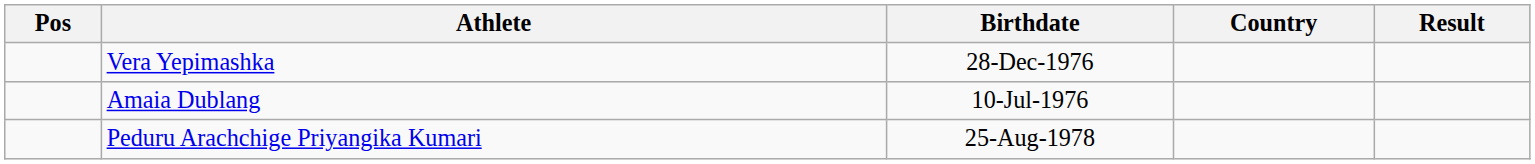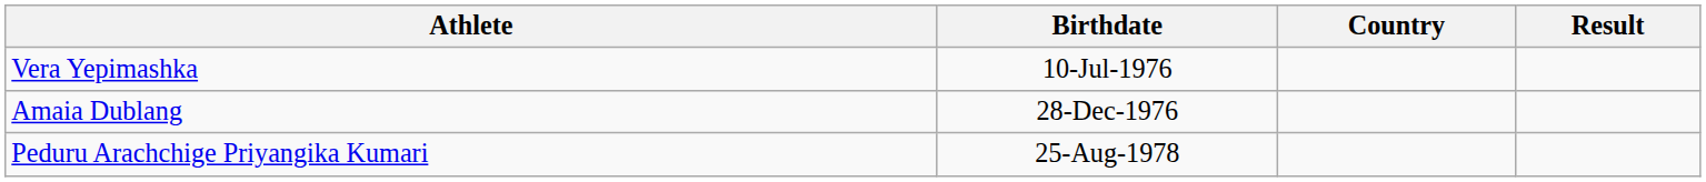 <table class="wikitable"  style="text-align:center; width:80%;">
 <tr>
-<th>Pos</th>
 <th>Athlete</th>
 <th>Birthdate</th>
 <th>Country</th>
 <th>Result</th>
 </tr>
 <tr>
-<td align=center></td>
 <td align=left><a href='#'>Vera Yepimashka</a></td>
+<td>10-Jul-1976</td>
+<td align=left></td>
+<td></td>
+</tr>
+<tr>
+<td align=left><a href='#'>Amaia Dublang</a></td>
 <td>28-Dec-1976</td>
 <td align=left></td>
 <td></td>
 </tr>
 <tr>
-<td align=center></td>
-<td align=left><a href='#'>Amaia Dublang</a></td>
-<td>10-Jul-1976</td>
-<td align=left></td>
-<td></td>
-</tr>
-<tr>
-<td align=center></td>
 <td align=left><a href='#'>Peduru Arachchige Priyangika Kumari</a></td>
 <td>25-Aug-1978</td>
 <td align=left></td>
 <td></td>
 </tr>
 </table>
